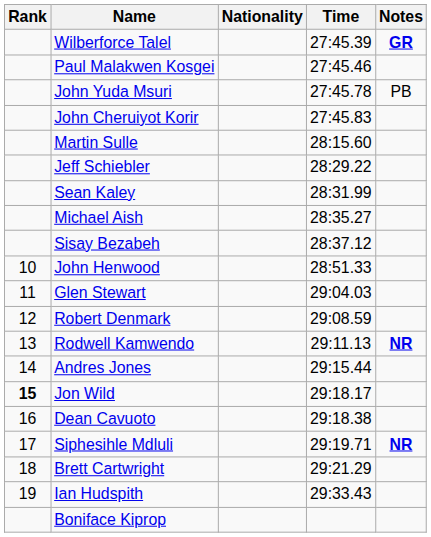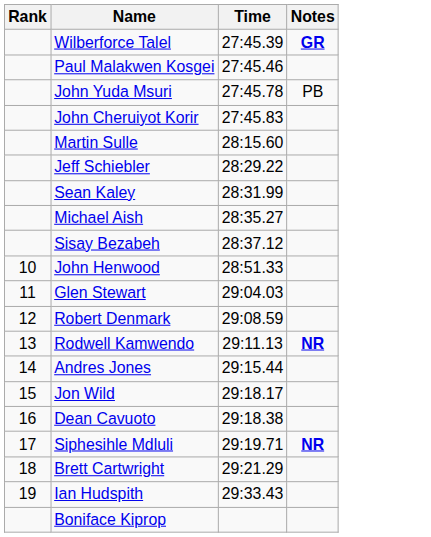 <table class="wikitable sortable" style="text-align:center">
 <tr>
 <th>Rank</th>
 <th>Name</th>
-<th>Nationality</th>
 <th>Time</th>
 <th>Notes</th>
 </tr>
 <tr>
 <td></td>
 <td align=left><a href='#'>Wilberforce Talel</a></td>
-<td align=left></td>
 <td>27:45.39</td>
 <td><strong><a href='#'>GR</a></strong></td>
 </tr>
 <tr>
 <td></td>
 <td align=left><a href='#'>Paul Malakwen Kosgei</a></td>
-<td align=left></td>
 <td>27:45.46</td>
 <td></td>
 </tr>
 <tr>
 <td></td>
 <td align=left><a href='#'>John Yuda Msuri</a></td>
-<td align=left></td>
 <td>27:45.78</td>
 <td>PB</td>
 </tr>
 <tr>
 <td></td>
 <td align=left><a href='#'>John Cheruiyot Korir</a></td>
-<td align=left></td>
 <td>27:45.83</td>
 <td></td>
 </tr>
 <tr>
 <td></td>
 <td align=left><a href='#'>Martin Sulle</a></td>
-<td align=left></td>
 <td>28:15.60</td>
 <td></td>
 </tr>
 <tr>
 <td></td>
 <td align=left><a href='#'>Jeff Schiebler</a></td>
-<td align=left></td>
 <td>28:29.22</td>
 <td></td>
 </tr>
 <tr>
 <td></td>
 <td align=left><a href='#'>Sean Kaley</a></td>
-<td align=left></td>
 <td>28:31.99</td>
 <td></td>
 </tr>
 <tr>
 <td></td>
 <td align=left><a href='#'>Michael Aish</a></td>
-<td align=left></td>
 <td>28:35.27</td>
 <td></td>
 </tr>
 <tr>
 <td></td>
 <td align=left><a href='#'>Sisay Bezabeh</a></td>
-<td align=left></td>
 <td>28:37.12</td>
 <td></td>
 </tr>
 <tr>
 <td>10</td>
 <td align=left><a href='#'>John Henwood</a></td>
-<td align=left></td>
 <td>28:51.33</td>
 <td></td>
 </tr>
 <tr>
 <td>11</td>
 <td align=left><a href='#'>Glen Stewart</a></td>
-<td align=left></td>
 <td>29:04.03</td>
 <td></td>
 </tr>
 <tr>
 <td>12</td>
 <td align=left><a href='#'>Robert Denmark</a></td>
-<td align=left></td>
 <td>29:08.59</td>
 <td></td>
 </tr>
 <tr>
 <td>13</td>
 <td align=left><a href='#'>Rodwell Kamwendo</a></td>
-<td align=left></td>
 <td>29:11.13</td>
 <td><strong><a href='#'>NR</a></strong></td>
 </tr>
 <tr>
 <td>14</td>
 <td align=left><a href='#'>Andres Jones</a></td>
-<td align=left></td>
 <td>29:15.44</td>
 <td></td>
 </tr>
 <tr>
-<td><strong>15</strong></td>
+<td>15</td>
 <td align=left><a href='#'>Jon Wild</a></td>
-<td align=left></td>
 <td>29:18.17</td>
 <td></td>
 </tr>
 <tr>
 <td>16</td>
 <td align=left><a href='#'>Dean Cavuoto</a></td>
-<td align=left></td>
 <td>29:18.38</td>
 <td></td>
 </tr>
 <tr>
 <td>17</td>
 <td align=left><a href='#'>Siphesihle Mdluli</a></td>
-<td align=left></td>
 <td>29:19.71</td>
 <td><strong><a href='#'>NR</a></strong></td>
 </tr>
 <tr>
 <td>18</td>
 <td align=left><a href='#'>Brett Cartwright</a></td>
-<td align=left></td>
 <td>29:21.29</td>
 <td></td>
 </tr>
 <tr>
 <td>19</td>
 <td align=left><a href='#'>Ian Hudspith</a></td>
-<td align=left></td>
 <td>29:33.43</td>
 <td></td>
 </tr>
 <tr>
 <td></td>
 <td align=left><a href='#'>Boniface Kiprop</a></td>
-<td align=left></td>
 <td></td>
 <td></td>
 </tr>
 </table>
